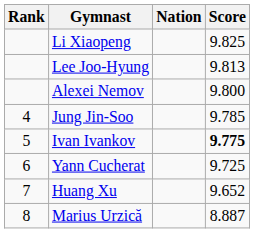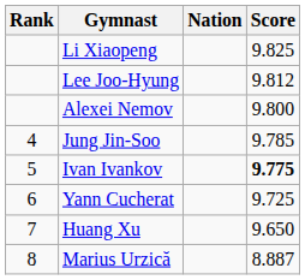 <table class="wikitable sortable" style="text-align:center">
 <tr>
 <th>Rank</th>
 <th>Gymnast</th>
 <th>Nation</th>
 <th>Score</th>
 </tr>
 <tr>
 <td></td>
 <td align=left><a href='#'>Li Xiaopeng</a></td>
 <td align=left></td>
 <td>9.825</td>
 </tr>
 <tr>
 <td></td>
 <td align=left><a href='#'>Lee Joo-Hyung</a></td>
 <td align=left></td>
-<td>9.813</td>
+<td>9.812</td>
 </tr>
 <tr>
 <td></td>
 <td align=left><a href='#'>Alexei Nemov</a></td>
 <td align=left></td>
 <td>9.800</td>
 </tr>
 <tr>
 <td>4</td>
 <td align=left><a href='#'>Jung Jin-Soo</a></td>
 <td align=left></td>
 <td>9.785</td>
 </tr>
 <tr>
 <td>5</td>
 <td align=left><a href='#'>Ivan Ivankov</a></td>
 <td align=left></td>
 <td><strong>9.775</strong></td>
 </tr>
 <tr>
 <td>6</td>
 <td align=left><a href='#'>Yann Cucherat</a></td>
 <td align=left></td>
 <td>9.725</td>
 </tr>
 <tr>
 <td>7</td>
 <td align=left><a href='#'>Huang Xu</a></td>
 <td align=left></td>
-<td>9.652</td>
+<td>9.650</td>
 </tr>
 <tr>
 <td>8</td>
 <td align=left><a href='#'>Marius Urzică</a></td>
 <td align=left></td>
 <td>8.887</td>
 </tr>
 </table>
